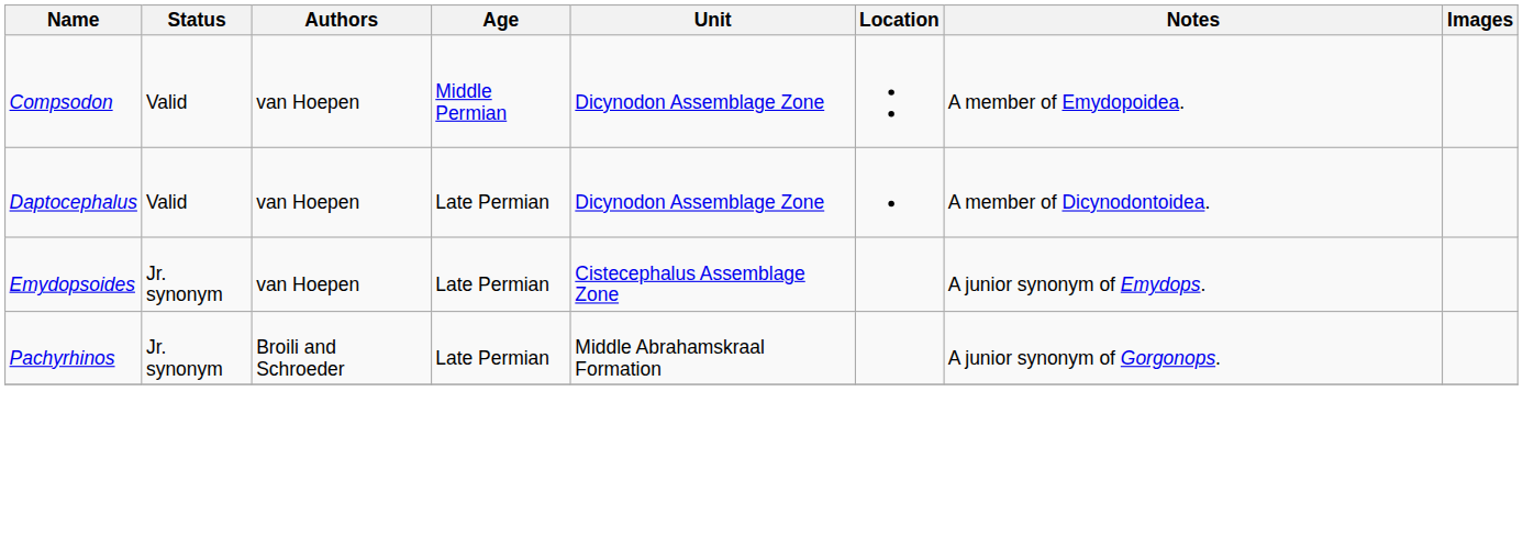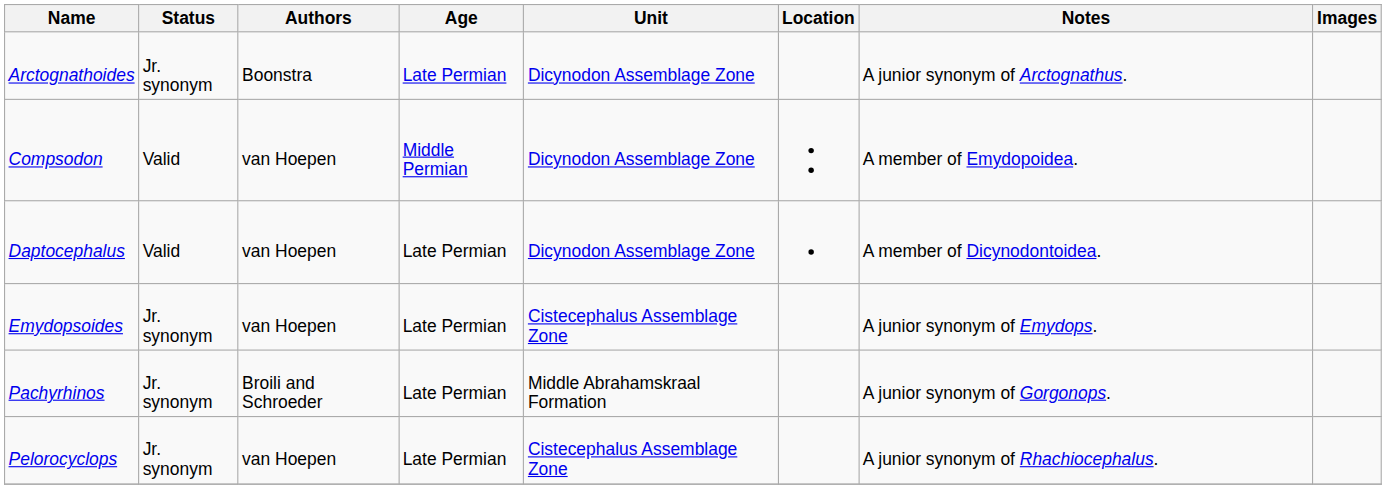 <table class="wikitable sortable" align="center" width="100%">
 <tr>
 <th>Name</th>
 <th>Status</th>
 <th>Authors</th>
 <th>Age</th>
 <th>Unit</th>
 <th>Location</th>
 <th width="33%" class="unsortable">Notes</th>
 <th class="unsortable">Images</th>
+</tr>
+<tr>
+<td><br><em><a href='#'>Arctognathoides</a></em></td>
+<td><br>Jr. synonym</td>
+<td><br>Boonstra</td>
+<td><br><a href='#'>Late Permian</a></td>
+<td><br><a href='#'>Dicynodon Assemblage Zone</a></td>
+<td></td>
+<td><br>A junior synonym of <em><a href='#'>Arctognathus</a></em>.</td>
+<td><br></td>
 </tr>
 <tr>
 <td><br><em><a href='#'>Compsodon</a></em></td>
 <td><br>Valid</td>
 <td><br>van Hoepen</td>
 <td><br><a href='#'>Middle Permian</a></td>
 <td><br><a href='#'>Dicynodon Assemblage Zone</a></td>
 <td><br><ul><li></li><li></li></ul></td>
 <td><br>A member of <a href='#'>Emydopoidea</a>.</td>
 <td></td>
 </tr>
 <tr>
 <td><br><em><a href='#'>Daptocephalus</a></em></td>
 <td><br>Valid</td>
 <td><br>van Hoepen</td>
 <td><br>Late Permian</td>
 <td><br><a href='#'>Dicynodon Assemblage Zone</a></td>
 <td><br><ul><li></li></ul></td>
 <td><br>A member of <a href='#'>Dicynodontoidea</a>.</td>
 <td></td>
 </tr>
 <tr>
 <td><br><em><a href='#'>Emydopsoides</a></em></td>
 <td><br>Jr. synonym</td>
 <td><br>van Hoepen</td>
 <td><br>Late Permian</td>
 <td><br><a href='#'>Cistecephalus Assemblage Zone</a></td>
 <td></td>
 <td><br>A junior synonym of <em><a href='#'>Emydops</a></em>.</td>
 <td></td>
 </tr>
 <tr>
 <td><br><em><a href='#'>Pachyrhinos</a></em></td>
 <td><br>Jr. synonym</td>
 <td><br>Broili and Schroeder</td>
 <td><br>Late Permian</td>
 <td><br>Middle Abrahamskraal Formation</td>
 <td></td>
 <td><br>A junior synonym of <em><a href='#'>Gorgonops</a></em>.</td>
 <td></td>
 </tr>
 <tr>
+<td><br><em><a href='#'>Pelorocyclops</a></em></td>
+<td><br>Jr. synonym</td>
+<td><br>van Hoepen</td>
+<td><br>Late Permian</td>
+<td><br><a href='#'>Cistecephalus Assemblage Zone</a></td>
+<td></td>
+<td><br>A junior synonym of <em><a href='#'>Rhachiocephalus</a></em>.</td>
+<td></td>
+</tr>
+<tr>
 </tr>
 </table>
